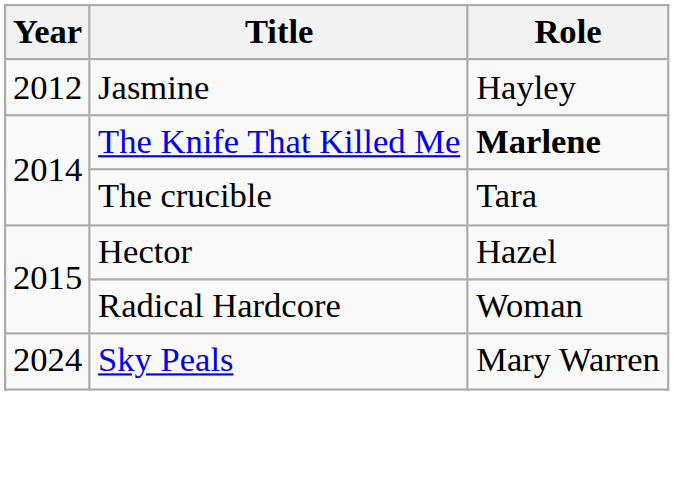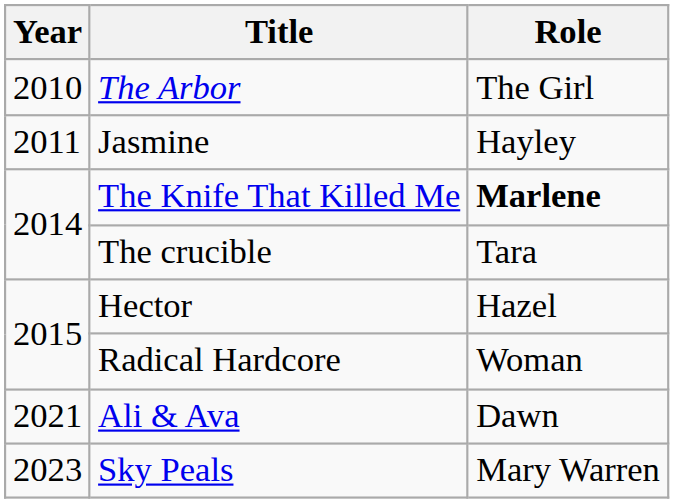 <table class="wikitable unsortable">
 <tr>
 <th>Year</th>
 <th>Title</th>
 <th>Role</th>
 </tr>
 <tr>
-<td>2012</td>
+<td>2010</td>
+<td><em><a href='#'>The Arbor</a></em></td>
+<td>The Girl</td>
+</tr>
+<tr>
+<td>2011</td>
 <td>Jasmine</td>
 <td>Hayley</td>
 </tr>
 <tr>
 <td rowspan="2">2014</td>
 <td><a href='#'>The Knife That Killed Me</a></td>
 <td><strong>Marlene</strong></td>
 </tr>
 <tr>
 <td>The crucible</td>
 <td>Tara</td>
 </tr>
 <tr>
 <td rowspan="2">2015</td>
 <td>Hector</td>
 <td>Hazel</td>
 </tr>
 <tr>
 <td>Radical Hardcore</td>
 <td>Woman</td>
 </tr>
 <tr>
-<td>2024</td>
+<td>2021</td>
+<td><a href='#'>Ali & Ava</a></td>
+<td>Dawn</td>
+</tr>
+<tr>
+<td>2023</td>
 <td><a href='#'>Sky Peals</a></td>
 <td>Mary Warren</td>
 </tr>
 </table>
